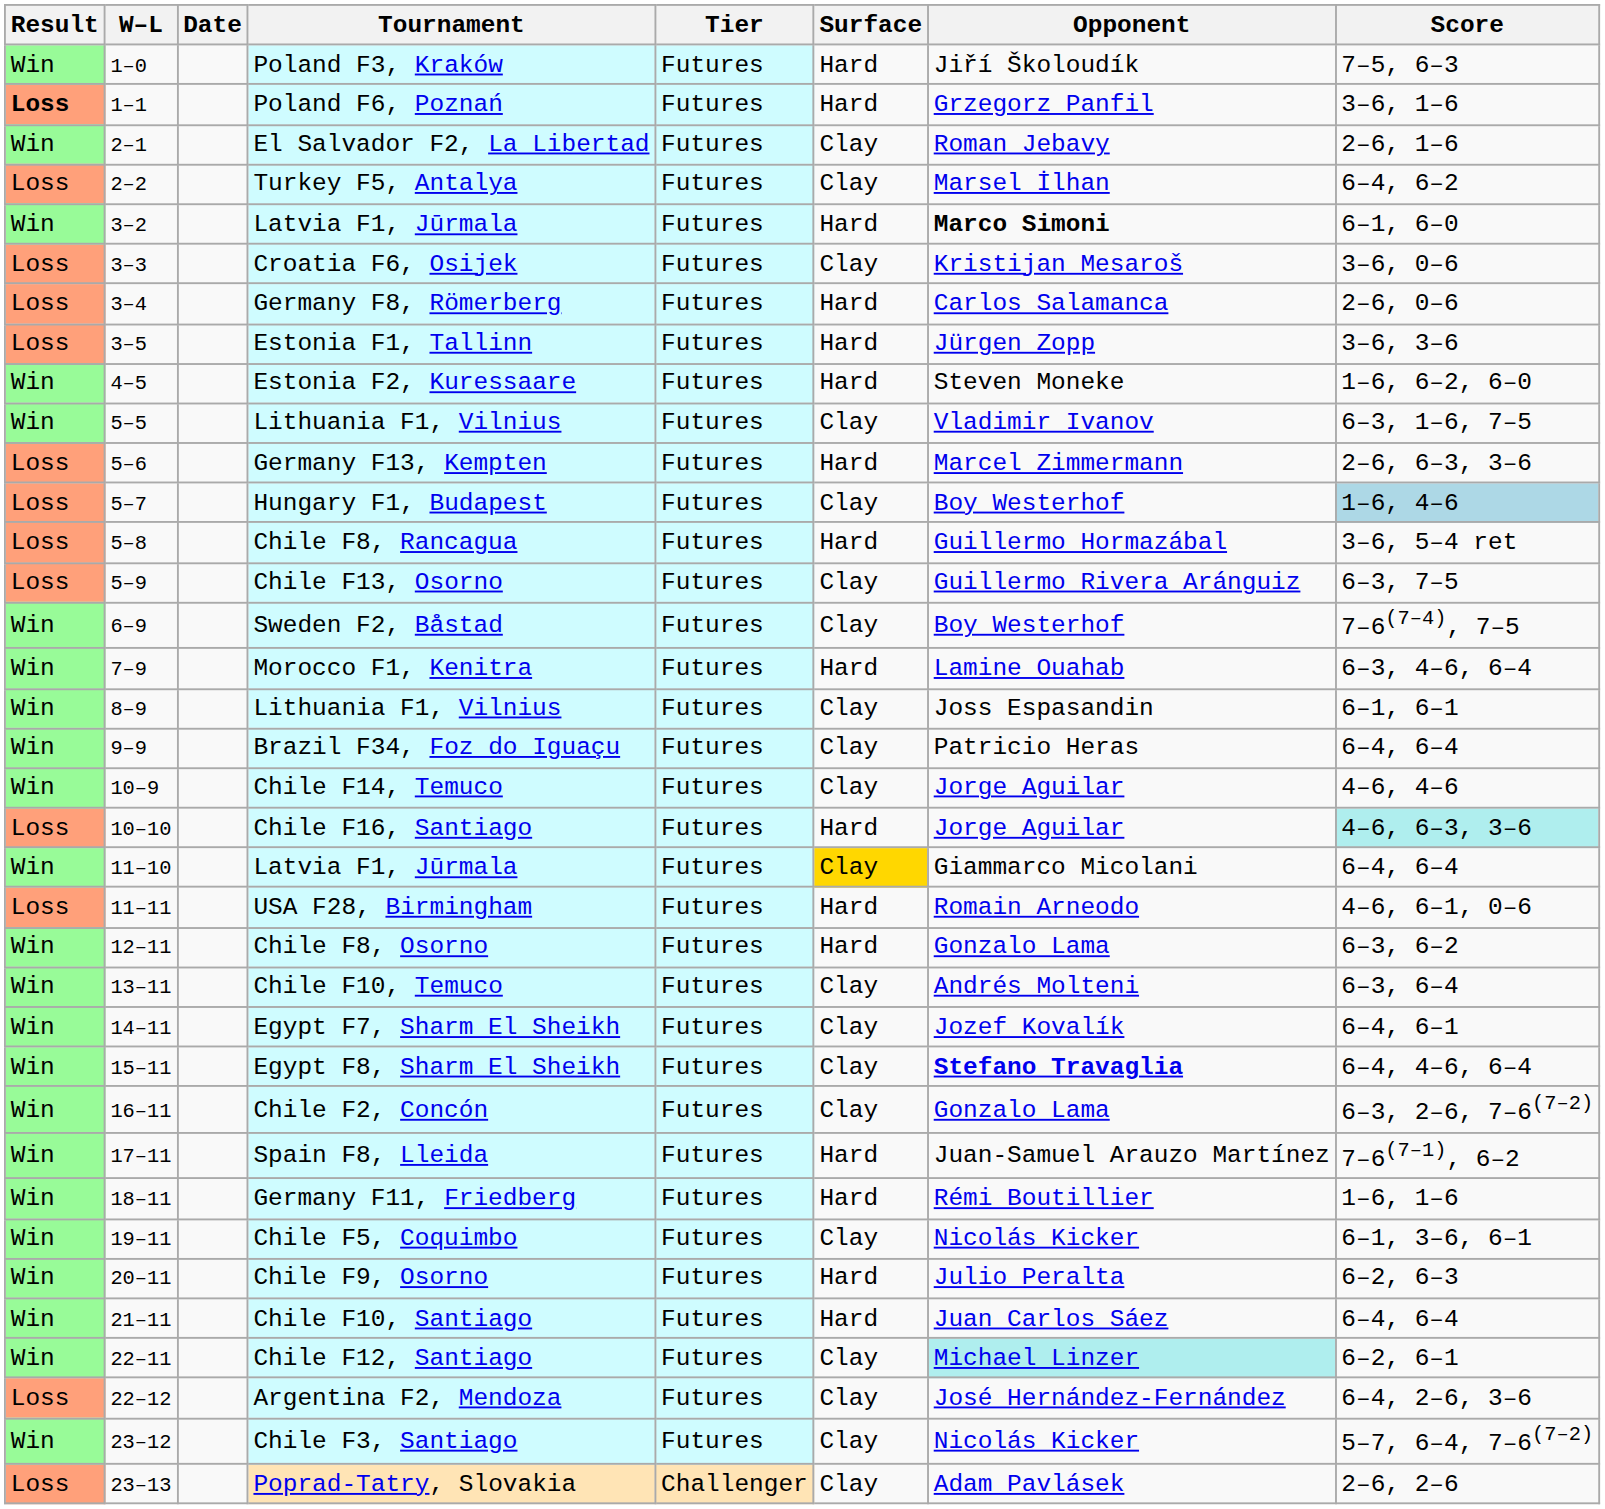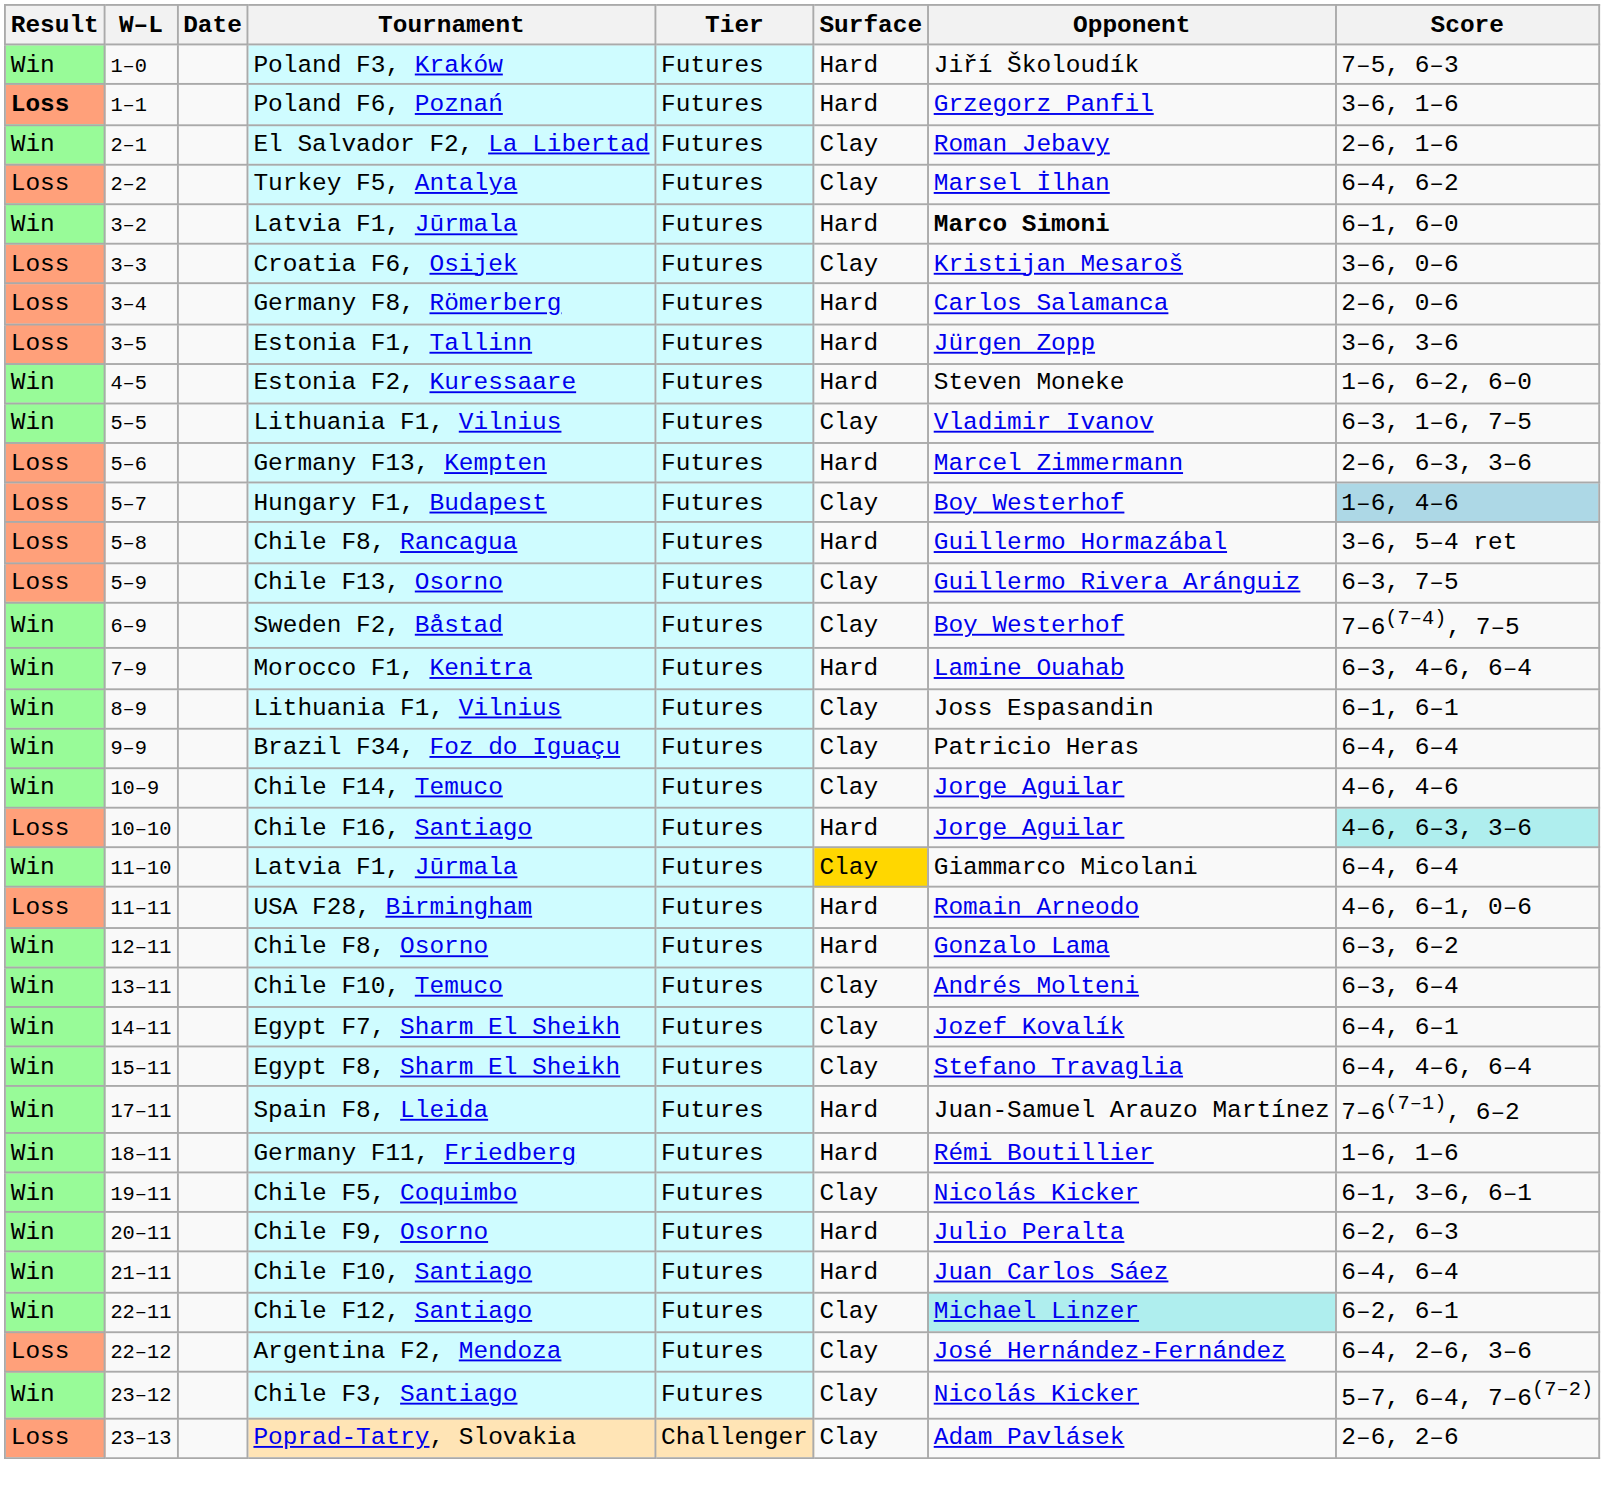 <table class="sortable wikitable">
 <tr>
 <th>Result</th>
 <th class="unsortable">W–L</th>
 <th>Date</th>
 <th>Tournament</th>
 <th>Tier</th>
 <th>Surface</th>
 <th>Opponent</th>
 <th class="unsortable">Score</th>
 </tr>
 <tr>
 <td bgcolor=98FB98>Win</td>
 <td><small>1–0</small></td>
 <td></td>
 <td style="background:#cffcff;">Poland F3, <a href='#'>Kraków</a></td>
 <td style="background:#cffcff;">Futures</td>
 <td>Hard</td>
 <td> Jiří Školoudík</td>
 <td>7–5, 6–3</td>
 </tr>
 <tr>
 <td bgcolor=#FFA07A><strong>Loss</strong></td>
 <td><small>1–1</small></td>
 <td></td>
 <td style="background:#cffcff;">Poland F6, <a href='#'>Poznań</a></td>
 <td style="background:#cffcff;">Futures</td>
 <td>Hard</td>
 <td> <a href='#'>Grzegorz Panfil</a></td>
 <td>3–6, 1–6</td>
 </tr>
 <tr>
 <td bgcolor=98FB98>Win</td>
 <td><small>2–1</small></td>
 <td></td>
 <td style="background:#cffcff;">El Salvador F2, <a href='#'>La Libertad</a></td>
 <td style="background:#cffcff;">Futures</td>
 <td>Clay</td>
 <td> <a href='#'>Roman Jebavy</a></td>
 <td>2–6, 1–6</td>
 </tr>
 <tr>
 <td bgcolor=#FFA07A>Loss</td>
 <td><small>2–2</small></td>
 <td></td>
 <td style="background:#cffcff;">Turkey F5, <a href='#'>Antalya</a></td>
 <td style="background:#cffcff;">Futures</td>
 <td>Clay</td>
 <td> <a href='#'>Marsel İlhan</a></td>
 <td>6–4, 6–2</td>
 </tr>
 <tr>
 <td bgcolor=98FB98>Win</td>
 <td><small>3–2</small></td>
 <td></td>
 <td style="background:#cffcff;">Latvia F1, <a href='#'>Jūrmala</a></td>
 <td style="background:#cffcff;">Futures</td>
 <td>Hard</td>
 <td><strong> Marco Simoni</strong></td>
 <td>6–1, 6–0</td>
 </tr>
 <tr>
 <td bgcolor=#FFA07A>Loss</td>
 <td><small>3–3</small></td>
 <td></td>
 <td style="background:#cffcff;">Croatia F6, <a href='#'>Osijek</a></td>
 <td style="background:#cffcff;">Futures</td>
 <td>Clay</td>
 <td> <a href='#'>Kristijan Mesaroš</a></td>
 <td>3–6, 0–6</td>
 </tr>
 <tr>
 <td bgcolor=#FFA07A>Loss</td>
 <td><small>3–4</small></td>
 <td></td>
 <td style="background:#cffcff;">Germany F8, <a href='#'>Römerberg</a></td>
 <td style="background:#cffcff;">Futures</td>
 <td>Hard</td>
 <td> <a href='#'>Carlos Salamanca</a></td>
 <td>2–6, 0–6</td>
 </tr>
 <tr>
 <td bgcolor=#FFA07A>Loss</td>
 <td><small>3–5</small></td>
 <td></td>
 <td style="background:#cffcff;">Estonia F1, <a href='#'>Tallinn</a></td>
 <td style="background:#cffcff;">Futures</td>
 <td>Hard</td>
 <td> <a href='#'>Jürgen Zopp</a></td>
 <td>3–6, 3–6</td>
 </tr>
 <tr>
 <td bgcolor=98FB98>Win</td>
 <td><small>4–5</small></td>
 <td></td>
 <td style="background:#cffcff;">Estonia F2, <a href='#'>Kuressaare</a></td>
 <td style="background:#cffcff;">Futures</td>
 <td>Hard</td>
 <td> Steven Moneke</td>
 <td>1–6, 6–2, 6–0</td>
 </tr>
 <tr>
 <td bgcolor=98FB98>Win</td>
 <td><small>5–5</small></td>
 <td></td>
 <td style="background:#cffcff;">Lithuania F1, <a href='#'>Vilnius</a></td>
 <td style="background:#cffcff;">Futures</td>
 <td>Clay</td>
 <td> <a href='#'>Vladimir Ivanov</a></td>
 <td>6–3, 1–6, 7–5</td>
 </tr>
 <tr>
 <td bgcolor=#FFA07A>Loss</td>
 <td><small>5–6</small></td>
 <td></td>
 <td style="background:#cffcff;">Germany F13, <a href='#'>Kempten</a></td>
 <td style="background:#cffcff;">Futures</td>
 <td>Hard</td>
 <td> <a href='#'>Marcel Zimmermann</a></td>
 <td>2–6, 6–3, 3–6</td>
 </tr>
 <tr>
 <td bgcolor=#FFA07A>Loss</td>
 <td><small>5–7</small></td>
 <td></td>
 <td style="background:#cffcff;">Hungary F1, <a href='#'>Budapest</a></td>
 <td style="background:#cffcff;">Futures</td>
 <td>Clay</td>
 <td> <a href='#'>Boy Westerhof</a></td>
 <td style="background: lightblue;">1–6, 4–6</td>
 </tr>
 <tr>
 <td bgcolor=#FFA07A>Loss</td>
 <td><small>5–8</small></td>
 <td></td>
 <td style="background:#cffcff;">Chile F8, <a href='#'>Rancagua</a></td>
 <td style="background:#cffcff;">Futures</td>
 <td>Hard</td>
 <td> <a href='#'>Guillermo Hormazábal</a></td>
 <td>3–6, 5–4 ret</td>
 </tr>
 <tr>
 <td bgcolor=#FFA07A>Loss</td>
 <td><small>5–9</small></td>
 <td></td>
 <td style="background:#cffcff;">Chile F13, <a href='#'>Osorno</a></td>
 <td style="background:#cffcff;">Futures</td>
 <td>Clay</td>
 <td> <a href='#'>Guillermo Rivera Aránguiz</a></td>
 <td>6–3, 7–5</td>
 </tr>
 <tr>
 <td bgcolor=98FB98>Win</td>
 <td><small>6–9</small></td>
 <td></td>
 <td style="background:#cffcff;">Sweden F2, <a href='#'>Båstad</a></td>
 <td style="background:#cffcff;">Futures</td>
 <td>Clay</td>
 <td> <a href='#'>Boy Westerhof</a></td>
 <td>7–6<sup>(7–4)</sup>, 7–5</td>
 </tr>
 <tr>
 <td bgcolor=98FB98>Win</td>
 <td><small>7–9</small></td>
 <td></td>
 <td style="background:#cffcff;">Morocco F1, <a href='#'>Kenitra</a></td>
 <td style="background:#cffcff;">Futures</td>
 <td>Hard</td>
 <td> <a href='#'>Lamine Ouahab</a></td>
 <td>6–3, 4–6, 6–4</td>
 </tr>
 <tr>
 <td bgcolor=98FB98>Win</td>
 <td><small>8–9</small></td>
 <td></td>
 <td style="background:#cffcff;">Lithuania F1, <a href='#'>Vilnius</a></td>
 <td style="background:#cffcff;">Futures</td>
 <td>Clay</td>
 <td> Joss Espasandin</td>
 <td>6–1, 6–1</td>
 </tr>
 <tr>
 <td bgcolor=98FB98>Win</td>
 <td><small>9–9</small></td>
 <td></td>
 <td style="background:#cffcff;">Brazil F34, <a href='#'>Foz do Iguaçu</a></td>
 <td style="background:#cffcff;">Futures</td>
 <td>Clay</td>
 <td> Patricio Heras</td>
 <td>6–4, 6–4</td>
 </tr>
 <tr>
 <td bgcolor=98FB98>Win</td>
 <td><small>10–9</small></td>
 <td></td>
 <td style="background:#cffcff;">Chile F14, <a href='#'>Temuco</a></td>
 <td style="background:#cffcff;">Futures</td>
 <td>Clay</td>
 <td> <a href='#'>Jorge Aguilar</a></td>
 <td>4–6, 4–6</td>
 </tr>
 <tr>
 <td bgcolor=#FFA07A>Loss</td>
 <td><small>10–10</small></td>
 <td></td>
 <td style="background:#cffcff;">Chile F16, <a href='#'>Santiago</a></td>
 <td style="background:#cffcff;">Futures</td>
 <td>Hard</td>
 <td> <a href='#'>Jorge Aguilar</a></td>
 <td style="background: paleturquoise;">4–6, 6–3, 3–6</td>
 </tr>
 <tr>
 <td bgcolor=98FB98>Win</td>
 <td><small>11–10</small></td>
 <td></td>
 <td style="background:#cffcff;">Latvia F1, <a href='#'>Jūrmala</a></td>
 <td style="background:#cffcff;">Futures</td>
 <td style="background: gold;">Clay</td>
 <td> Giammarco Micolani</td>
 <td>6–4, 6–4</td>
 </tr>
 <tr>
 <td bgcolor=#FFA07A>Loss</td>
 <td><small>11–11</small></td>
 <td></td>
 <td style="background:#cffcff;">USA F28, <a href='#'>Birmingham</a></td>
 <td style="background:#cffcff;">Futures</td>
 <td>Hard</td>
 <td> <a href='#'>Romain Arneodo</a></td>
 <td>4–6, 6–1, 0–6</td>
 </tr>
 <tr>
 <td bgcolor=98FB98>Win</td>
 <td><small>12–11</small></td>
 <td></td>
 <td style="background:#cffcff;">Chile F8, <a href='#'>Osorno</a></td>
 <td style="background:#cffcff;">Futures</td>
 <td>Hard</td>
 <td> <a href='#'>Gonzalo Lama</a></td>
 <td>6–3, 6–2</td>
 </tr>
 <tr>
 <td bgcolor=98FB98>Win</td>
 <td><small>13–11</small></td>
 <td></td>
 <td style="background:#cffcff;">Chile F10, <a href='#'>Temuco</a></td>
 <td style="background:#cffcff;">Futures</td>
 <td>Clay</td>
 <td> <a href='#'>Andrés Molteni</a></td>
 <td>6–3, 6–4</td>
 </tr>
 <tr>
 <td bgcolor=98FB98>Win</td>
 <td><small>14–11</small></td>
 <td></td>
 <td style="background:#cffcff;">Egypt F7, <a href='#'>Sharm El Sheikh</a></td>
 <td style="background:#cffcff;">Futures</td>
 <td>Clay</td>
 <td> <a href='#'>Jozef Kovalík</a></td>
 <td>6–4, 6–1</td>
 </tr>
 <tr>
 <td bgcolor=98FB98>Win</td>
 <td><small>15–11</small></td>
 <td></td>
 <td style="background:#cffcff;">Egypt F8, <a href='#'>Sharm El Sheikh</a></td>
 <td style="background:#cffcff;">Futures</td>
 <td>Clay</td>
-<td><strong> <a href='#'>Stefano Travaglia</a></strong></td>
+<td> <a href='#'>Stefano Travaglia</a></td>
 <td>6–4, 4–6, 6–4</td>
-</tr>
-<tr>
-<td bgcolor=98FB98>Win</td>
-<td><small>16–11</small></td>
-<td></td>
-<td style="background:#cffcff;">Chile F2, <a href='#'>Concón</a></td>
-<td style="background:#cffcff;">Futures</td>
-<td>Clay</td>
-<td> <a href='#'>Gonzalo Lama</a></td>
-<td>6–3, 2–6, 7–6<sup>(7–2)</sup></td>
 </tr>
 <tr>
 <td bgcolor=98FB98>Win</td>
 <td><small>17–11</small></td>
 <td></td>
 <td style="background:#cffcff;">Spain F8, <a href='#'>Lleida</a></td>
 <td style="background:#cffcff;">Futures</td>
 <td>Hard</td>
 <td> Juan-Samuel Arauzo Martínez</td>
 <td>7–6<sup>(7–1)</sup>, 6–2</td>
 </tr>
 <tr>
 <td bgcolor=98FB98>Win</td>
 <td><small>18–11</small></td>
 <td></td>
 <td style="background:#cffcff;">Germany F11, <a href='#'>Friedberg</a></td>
 <td style="background:#cffcff;">Futures</td>
 <td>Hard</td>
 <td> <a href='#'>Rémi Boutillier</a></td>
 <td>1–6, 1–6</td>
 </tr>
 <tr>
 <td bgcolor=98FB98>Win</td>
 <td><small>19–11</small></td>
 <td></td>
 <td style="background:#cffcff;">Chile F5, <a href='#'>Coquimbo</a></td>
 <td style="background:#cffcff;">Futures</td>
 <td>Clay</td>
 <td> <a href='#'>Nicolás Kicker</a></td>
 <td>6–1, 3–6, 6–1</td>
 </tr>
 <tr>
 <td bgcolor=98FB98>Win</td>
 <td><small>20–11</small></td>
 <td></td>
 <td style="background:#cffcff;">Chile F9, <a href='#'>Osorno</a></td>
 <td style="background:#cffcff;">Futures</td>
 <td>Hard</td>
 <td> <a href='#'>Julio Peralta</a></td>
 <td>6–2, 6–3</td>
 </tr>
 <tr>
 <td bgcolor=98FB98>Win</td>
 <td><small>21–11</small></td>
 <td></td>
 <td style="background:#cffcff;">Chile F10, <a href='#'>Santiago</a></td>
 <td style="background:#cffcff;">Futures</td>
 <td>Hard</td>
 <td> <a href='#'>Juan Carlos Sáez</a></td>
 <td>6–4, 6–4</td>
 </tr>
 <tr>
 <td bgcolor=98FB98>Win</td>
 <td><small>22–11</small></td>
 <td></td>
 <td style="background:#cffcff;">Chile F12, <a href='#'>Santiago</a></td>
 <td style="background:#cffcff;">Futures</td>
 <td>Clay</td>
 <td style="background: paleturquoise;"> <a href='#'>Michael Linzer</a></td>
 <td>6–2, 6–1</td>
 </tr>
 <tr>
 <td bgcolor=#FFA07A>Loss</td>
 <td><small>22–12</small></td>
 <td></td>
 <td style="background:#cffcff;">Argentina F2, <a href='#'>Mendoza</a></td>
 <td style="background:#cffcff;">Futures</td>
 <td>Clay</td>
 <td> <a href='#'>José Hernández-Fernández</a></td>
 <td>6–4, 2–6, 3–6</td>
 </tr>
 <tr>
 <td bgcolor=98FB98>Win</td>
 <td><small>23–12</small></td>
 <td></td>
 <td style="background:#cffcff;">Chile F3, <a href='#'>Santiago</a></td>
 <td style="background:#cffcff;">Futures</td>
 <td>Clay</td>
 <td> <a href='#'>Nicolás Kicker</a></td>
 <td>5–7, 6–4, 7–6<sup>(7–2)</sup></td>
 </tr>
 <tr>
 <td bgcolor=#FFA07A>Loss</td>
 <td><small>23–13</small></td>
 <td><a href='#'></a></td>
 <td style="background:moccasin;"><a href='#'>Poprad-Tatry</a>, Slovakia</td>
 <td style="background:moccasin;">Challenger</td>
 <td>Clay</td>
 <td> <a href='#'>Adam Pavlásek</a></td>
 <td>2–6, 2–6</td>
 </tr>
 </table>
